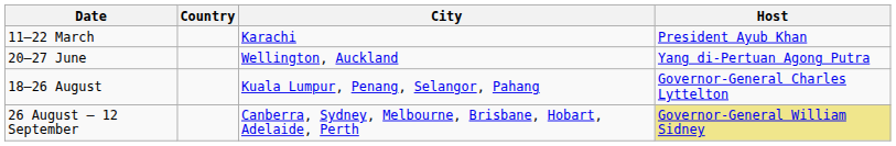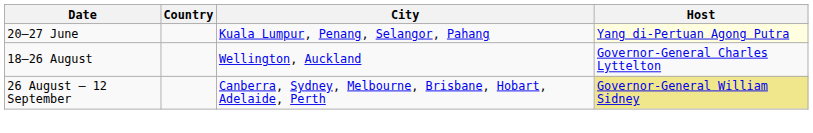 <table class="wikitable sortable" border="1" style="margin: 1em auto 1em auto">
 <tr>
 <th>Date</th>
 <th>Country</th>
 <th>City</th>
 <th>Host</th>
 </tr>
 <tr>
-<td>11–22 March</td>
-<td></td>
-<td><a href='#'>Karachi</a></td>
-<td><a href='#'>President Ayub Khan</a></td>
-</tr>
-<tr>
 <td>20–27 June</td>
 <td></td>
-<td><a href='#'>Wellington</a>, <a href='#'>Auckland</a></td>
-<td><a href='#'>Yang di-Pertuan Agong Putra</a></td>
+<td><a href='#'>Kuala Lumpur</a>, <a href='#'>Penang</a>, <a href='#'>Selangor</a>, <a href='#'>Pahang</a></td>
+<td style="background: lightyellow;"><a href='#'>Yang di-Pertuan Agong Putra</a></td>
 </tr>
 <tr>
 <td>18–26 August</td>
 <td></td>
-<td><a href='#'>Kuala Lumpur</a>, <a href='#'>Penang</a>, <a href='#'>Selangor</a>, <a href='#'>Pahang</a></td>
+<td><a href='#'>Wellington</a>, <a href='#'>Auckland</a></td>
 <td><a href='#'>Governor-General Charles Lyttelton</a></td>
 </tr>
 <tr>
 <td>26 August – 12 September</td>
 <td></td>
 <td><a href='#'>Canberra</a>, <a href='#'>Sydney</a>, <a href='#'>Melbourne</a>, <a href='#'>Brisbane</a>, <a href='#'>Hobart</a>, <a href='#'>Adelaide</a>, <a href='#'>Perth</a></td>
 <td style="background: khaki;"><a href='#'>Governor-General William Sidney</a></td>
 </tr>
 </table>
